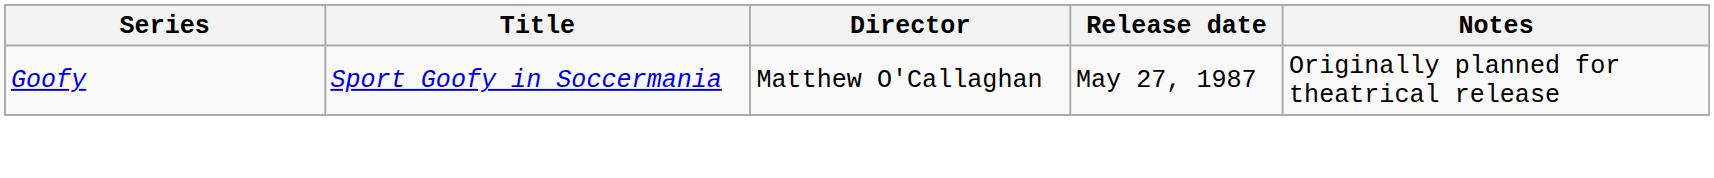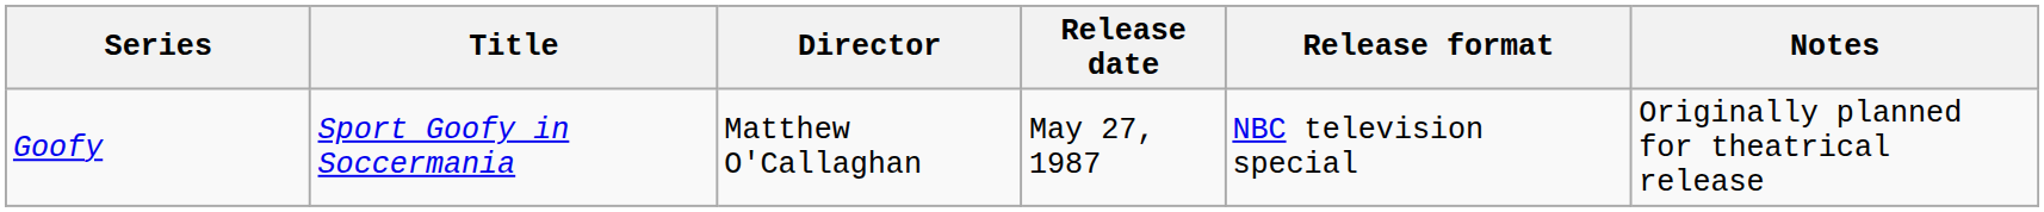 <table class="wikitable" style="width:100%;">
 <tr>
 <th style="width:15%;">Series</th>
 <th style="width:20%;">Title</th>
 <th style="width:15%;">Director</th>
 <th style="width:10%;">Release date</th>
+<th style="width:20%;">Release format</th>
 <th style="width:20%;">Notes</th>
 </tr>
 <tr>
 <td><em><a href='#'>Goofy</a></em></td>
 <td><em><a href='#'>Sport Goofy in Soccermania</a></em></td>
 <td>Matthew O'Callaghan</td>
 <td>May 27, 1987</td>
+<td><a href='#'>NBC</a> television special</td>
 <td>Originally planned for theatrical release</td>
 </tr>
 </table>
